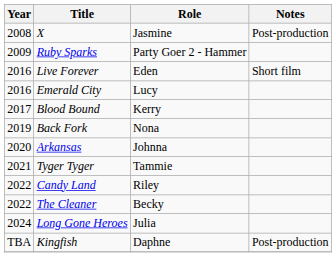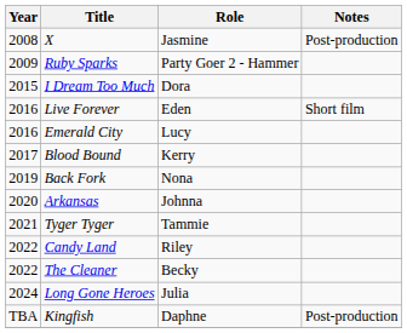 <table class="wikitable sortable">
 <tr>
 <th>Year</th>
 <th>Title</th>
 <th>Role</th>
 <th class="unsortable">Notes</th>
 </tr>
 <tr>
 <td>2008</td>
 <td><em>X</em></td>
 <td>Jasmine</td>
 <td>Post-production</td>
 </tr>
 <tr>
 <td>2009</td>
 <td><em><a href='#'>Ruby Sparks</a></em></td>
 <td>Party Goer 2 - Hammer</td>
+<td></td>
+</tr>
+<tr>
+<td>2015</td>
+<td><em><a href='#'>I Dream Too Much</a></em></td>
+<td>Dora</td>
 <td></td>
 </tr>
 <tr>
 <td>2016</td>
 <td><em>Live Forever</em></td>
 <td>Eden</td>
 <td>Short film</td>
 </tr>
 <tr>
 <td>2016</td>
 <td><em>Emerald City</em></td>
 <td>Lucy</td>
 <td></td>
 </tr>
 <tr>
 <td>2017</td>
 <td><em>Blood Bound</em></td>
 <td>Kerry</td>
 <td></td>
 </tr>
 <tr>
 <td>2019</td>
 <td><em>Back Fork</em></td>
 <td>Nona</td>
 <td></td>
 </tr>
 <tr>
 <td>2020</td>
 <td><em><a href='#'>Arkansas</a></em></td>
 <td>Johnna</td>
 <td></td>
 </tr>
 <tr>
 <td>2021</td>
 <td><em>Tyger Tyger</em></td>
 <td>Tammie</td>
 <td></td>
 </tr>
 <tr>
 <td>2022</td>
 <td><em><a href='#'>Candy Land</a></em></td>
 <td>Riley</td>
 <td></td>
 </tr>
 <tr>
 <td>2022</td>
 <td><em><a href='#'>The Cleaner</a></em></td>
 <td>Becky</td>
 <td></td>
 </tr>
 <tr>
 <td>2024</td>
 <td><em><a href='#'>Long Gone Heroes</a></em></td>
 <td>Julia</td>
 <td></td>
 </tr>
 <tr>
 <td>TBA</td>
 <td><em>Kingfish</em></td>
 <td>Daphne</td>
 <td>Post-production</td>
 </tr>
 <tr>
 </tr>
 </table>
